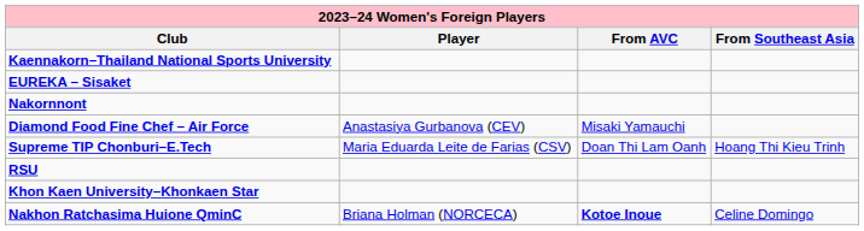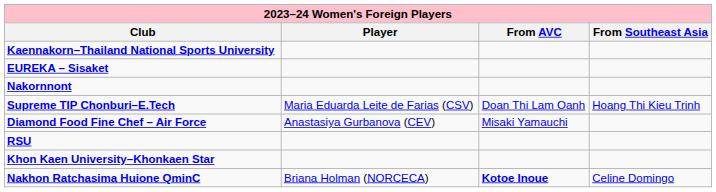 <table class="wikitable" style="font-size:90%; width:70%; text-align:left;">
 <tr>
 <th style=background:Pink colspan=4><span> 2023–24 Women's Foreign Players</span></th>
 </tr>
 <tr>
 <th>Club</th>
 <th>Player</th>
 <th>From <a href='#'>AVC</a></th>
 <th>From <a href='#'>Southeast Asia</a></th>
 </tr>
 <tr>
 <td><strong><a href='#'>Kaennakorn–Thailand National Sports University</a></strong></td>
 <td></td>
 <td></td>
 <td></td>
 </tr>
 <tr>
 <td><strong><a href='#'>EUREKA – Sisaket</a></strong></td>
 <td></td>
 <td></td>
 <td></td>
 </tr>
 <tr>
 <td><strong><a href='#'>Nakornnont</a></strong></td>
 <td></td>
 <td></td>
 <td></td>
 </tr>
 <tr>
+<td><strong><a href='#'>Supreme TIP Chonburi–E.Tech</a></strong></td>
+<td> <a href='#'>Maria Eduarda Leite de Farias</a> (<a href='#'>CSV</a>)</td>
+<td> <a href='#'>Doan Thi Lam Oanh</a></td>
+<td> <a href='#'>Hoang Thi Kieu Trinh</a></td>
+</tr>
+<tr>
 <td><strong><a href='#'>Diamond Food Fine Chef – Air Force</a></strong></td>
 <td> <a href='#'>Anastasiya Gurbanova</a> (<a href='#'>CEV</a>)</td>
 <td> <a href='#'>Misaki Yamauchi</a></td>
 <td></td>
-</tr>
-<tr>
-<td><strong><a href='#'>Supreme TIP Chonburi–E.Tech</a></strong></td>
-<td> <a href='#'>Maria Eduarda Leite de Farias</a> (<a href='#'>CSV</a>)</td>
-<td> <a href='#'>Doan Thi Lam Oanh</a></td>
-<td> <a href='#'>Hoang Thi Kieu Trinh</a></td>
 </tr>
 <tr>
 <td><strong><a href='#'>RSU</a></strong></td>
 <td></td>
 <td></td>
 <td></td>
 </tr>
 <tr>
 <td><strong><a href='#'>Khon Kaen University–Khonkaen Star</a></strong></td>
 <td></td>
 <td></td>
 <td></td>
 </tr>
 <tr>
 <td><strong><a href='#'>Nakhon Ratchasima Huione QminC</a></strong></td>
 <td> <a href='#'>Briana Holman</a> (<a href='#'>NORCECA</a>)</td>
 <td><strong> <a href='#'>Kotoe Inoue</a></strong></td>
 <td> <a href='#'>Celine Domingo</a></td>
 </tr>
 </table>
